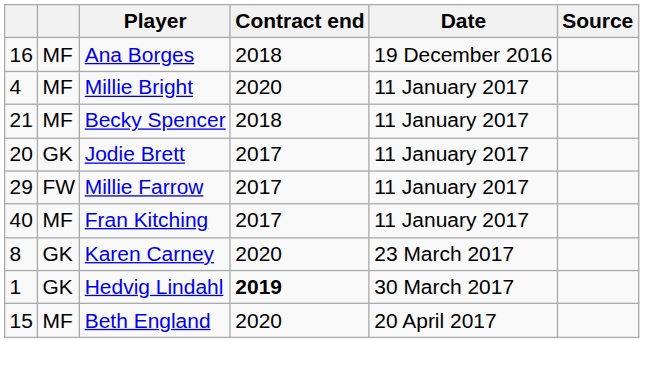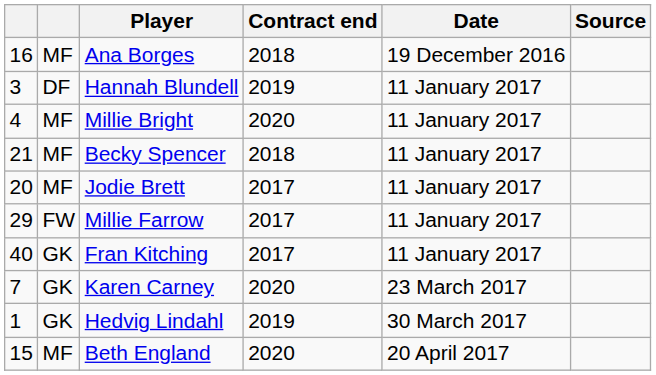 <table class="wikitable plainrowheaders sortable">
 <tr>
 <th style="text-align:center;"></th>
 <th style="text-align:center;"></th>
 <th style="text-align:center; " scope=col><strong>Player</strong></th>
 <th style="text-align:center; " scope=col><strong>Contract end</strong></th>
 <th style="text-align:center; " scope=col><strong>Date</strong></th>
 <th style="text-align:center;"><strong>Source</strong></th>
 </tr>
 <tr>
 <td>16</td>
 <td>MF</td>
 <td> <a href='#'>Ana Borges</a></td>
 <td>2018</td>
 <td>19 December 2016</td>
+<td></td>
+</tr>
+<tr>
+<td>3</td>
+<td>DF</td>
+<td> <a href='#'>Hannah Blundell</a></td>
+<td>2019</td>
+<td>11 January 2017</td>
 <td></td>
 </tr>
 <tr>
 <td>4</td>
 <td>MF</td>
 <td> <a href='#'>Millie Bright</a></td>
 <td>2020</td>
 <td>11 January 2017</td>
 <td></td>
 </tr>
 <tr>
 <td>21</td>
 <td>MF</td>
 <td> <a href='#'>Becky Spencer</a></td>
 <td>2018</td>
 <td>11 January 2017</td>
 <td></td>
 </tr>
 <tr>
 <td>20</td>
-<td>GK</td>
+<td>MF</td>
 <td> <a href='#'>Jodie Brett</a></td>
 <td>2017</td>
 <td>11 January 2017</td>
 <td></td>
 </tr>
 <tr>
 <td>29</td>
 <td>FW</td>
 <td> <a href='#'>Millie Farrow</a></td>
 <td>2017</td>
 <td>11 January 2017</td>
 <td></td>
 </tr>
 <tr>
 <td>40</td>
-<td>MF</td>
+<td>GK</td>
 <td> <a href='#'>Fran Kitching</a></td>
 <td>2017</td>
 <td>11 January 2017</td>
 <td></td>
 </tr>
 <tr>
-<td>8</td>
+<td>7</td>
 <td>GK</td>
 <td> <a href='#'>Karen Carney</a></td>
 <td>2020</td>
 <td>23 March 2017</td>
 <td></td>
 </tr>
 <tr>
 <td>1</td>
 <td>GK</td>
 <td> <a href='#'>Hedvig Lindahl</a></td>
-<td><strong>2019</strong></td>
+<td>2019</td>
 <td>30 March 2017</td>
 <td></td>
 </tr>
 <tr>
 <td>15</td>
 <td>MF</td>
 <td> <a href='#'>Beth England</a></td>
 <td>2020</td>
 <td>20 April 2017</td>
 <td></td>
 </tr>
 </table>
